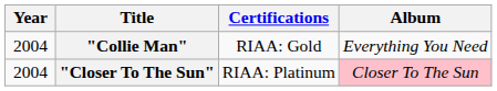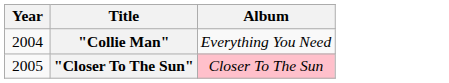 <table class="wikitable plainrowheaders" style="text-align:center;">
 <tr>
 <th scope="col" style="width:2.5em;">Year</th>
 <th scope="col">Title</th>
-<th scope="col"><a href='#'>Certifications</a></th>
 <th scope="col">Album</th>
 </tr>
 <tr>
 <td>2004</td>
 <th scope="row">"Collie Man"</th>
-<td>RIAA: Gold</td>
 <td><em>Everything You Need</em></td>
 </tr>
 <tr>
-<td>2004</td>
+<td>2005</td>
 <th scope="row">"Closer To The Sun"</th>
-<td>RIAA: Platinum</td>
 <td style="background: pink;"><em>Closer To The Sun</em></td>
 </tr>
 </table>
